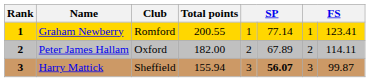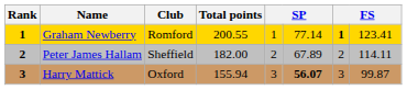 <table class="wikitable sortable">
 <tr>
 <th>Rank</th>
 <th>Name</th>
 <th>Club</th>
 <th>Total points</th>
 <th colspan="2" width="80px"><a href='#'>SP</a></th>
 <th colspan="2" width="80px"><a href='#'>FS</a></th>
 </tr>
 <tr bgcolor="gold">
 <td align="center"><strong>1</strong></td>
 <td><a href='#'>Graham Newberry</a></td>
 <td>Romford</td>
 <td align="center">200.55</td>
 <td align="center">1</td>
 <td align="center">77.14</td>
-<td align="center">1</td>
+<td align="center"><strong>1</strong></td>
 <td align="center">123.41</td>
 </tr>
 <tr bgcolor="silver">
 <td align="center"><strong>2</strong></td>
 <td><a href='#'>Peter James Hallam</a></td>
-<td>Oxford</td>
+<td>Sheffield</td>
 <td align="center">182.00</td>
 <td align="center">2</td>
 <td align="center">67.89</td>
 <td align="center">2</td>
 <td align="center">114.11</td>
 </tr>
 <tr bgcolor="cc9966">
 <td align="center"><strong>3</strong></td>
 <td><a href='#'>Harry Mattick</a></td>
-<td>Sheffield</td>
+<td>Oxford</td>
 <td align="center">155.94</td>
 <td align="center">3</td>
 <td align="center"><strong>56.07</strong></td>
 <td align="center">3</td>
 <td align="center">99.87</td>
 </tr>
 </table>
